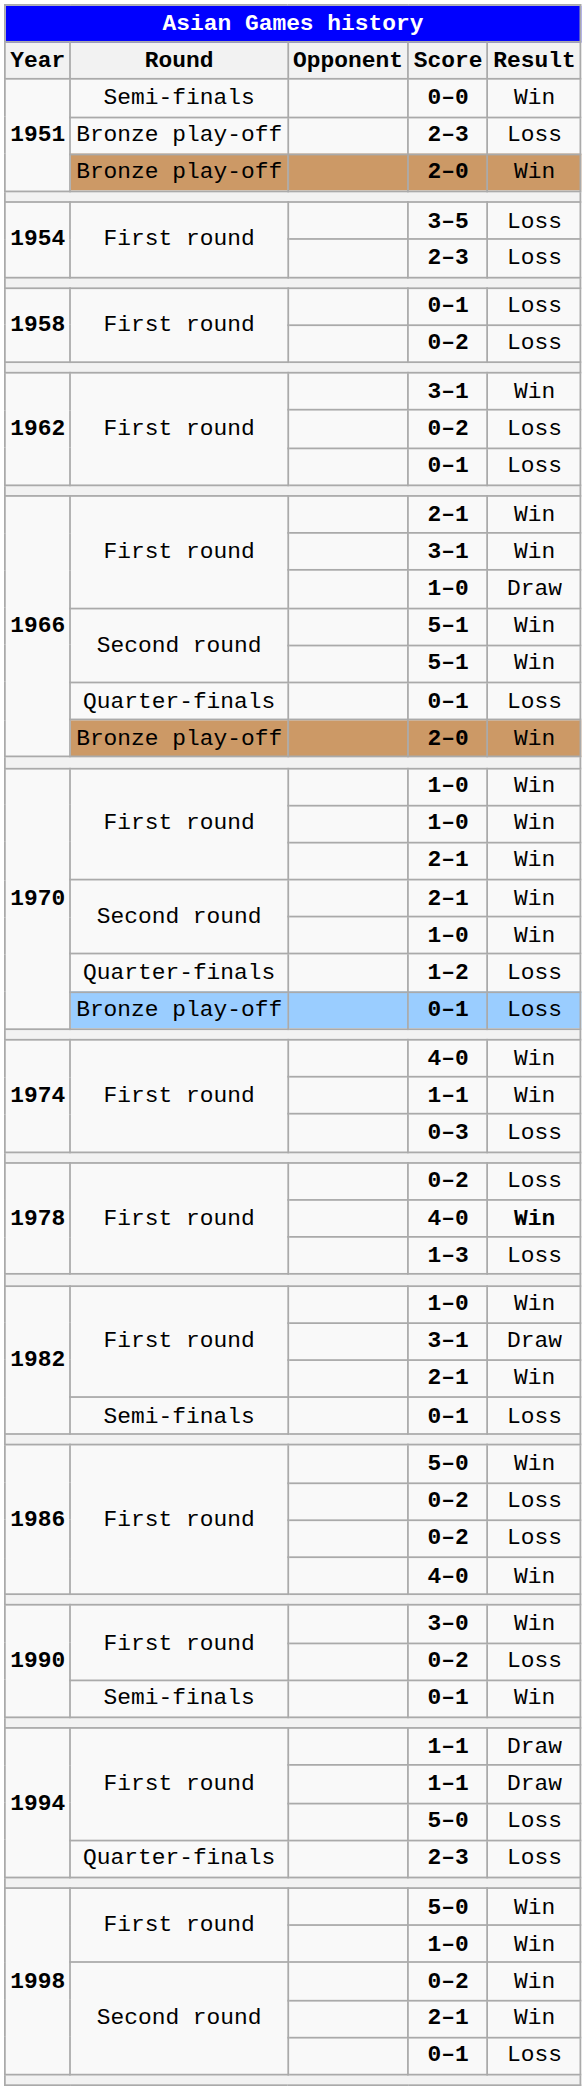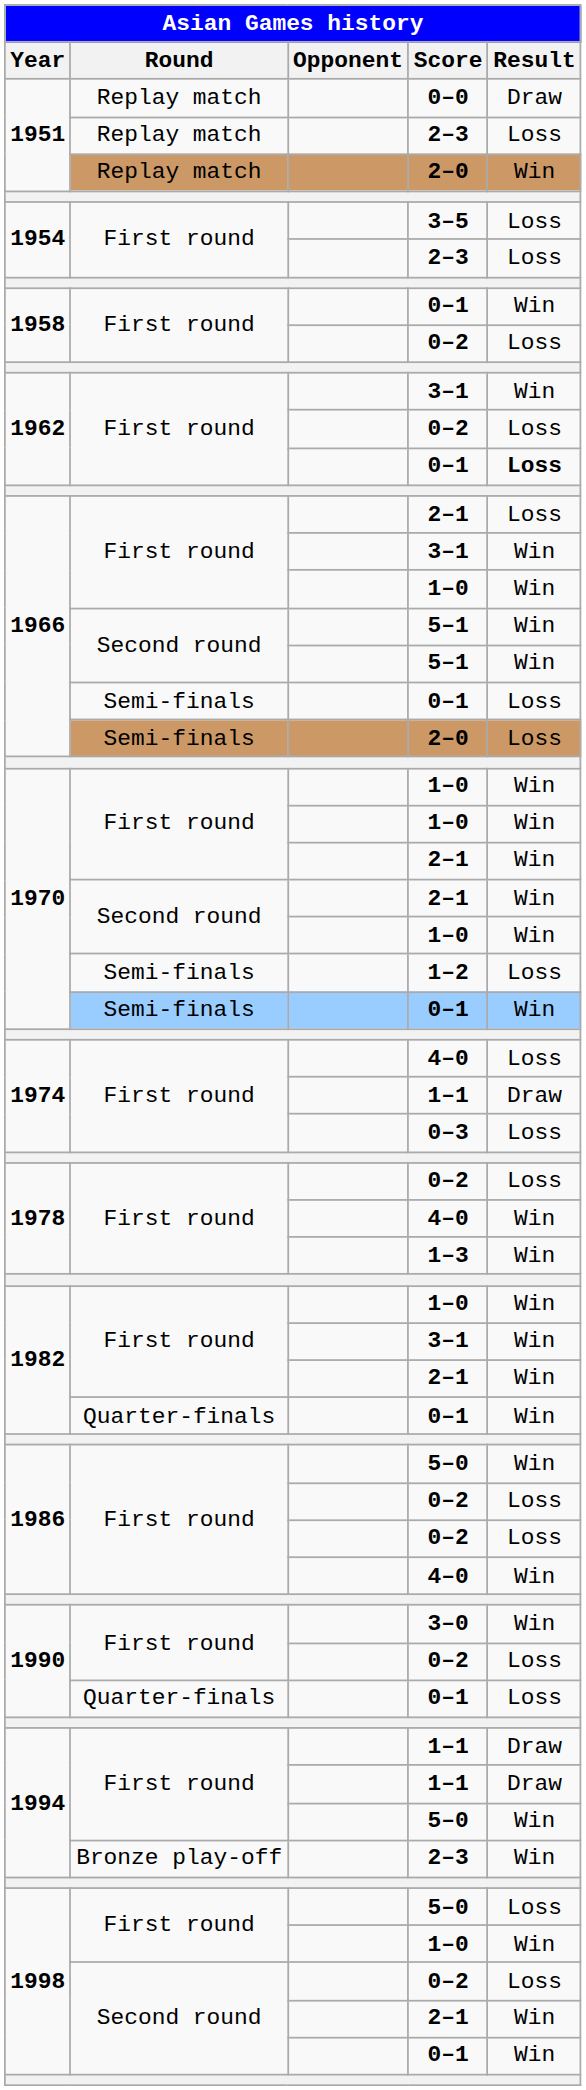 <table class="wikitable collapsible collapsed" style="text-align:center">
 <tr>
 <th colspan="5"style="background:blue;color:white">Asian Games history</th>
 </tr>
 <tr>
 <th>Year</th>
 <th>Round</th>
 <th>Opponent</th>
 <th>Score</th>
 <th>Result</th>
 </tr>
 <tr>
 <td rowspan="3"><strong>1951</strong></td>
-<td>Semi-finals</td>
+<td>Replay match</td>
 <td style="text-align:left;"></td>
 <td><strong>0–0</strong></td>
-<td>Win</td>
+<td>Draw</td>
 </tr>
 <tr>
-<td>Bronze play-off</td>
+<td>Replay match</td>
 <td style="text-align:left;"></td>
 <td><strong>2–3</strong></td>
 <td>Loss</td>
 </tr>
 <tr style="background:#C96;">
-<td>Bronze play-off</td>
+<td>Replay match</td>
 <td align="left"></td>
 <td><strong>2–0</strong></td>
 <td>Win</td>
 </tr>
 <tr>
 <th colspan="5"></th>
 </tr>
 <tr>
 <td rowspan="2"><strong>1954</strong></td>
 <td rowspan="2">First round</td>
 <td style="text-align:left;"></td>
 <td><strong>3–5</strong></td>
 <td>Loss</td>
 </tr>
 <tr>
 <td style="text-align:left;"></td>
 <td><strong>2–3</strong></td>
 <td>Loss</td>
 </tr>
 <tr>
 <th colspan="5"></th>
 </tr>
 <tr>
 <td rowspan="2"><strong>1958</strong></td>
 <td rowspan="2">First round</td>
 <td style="text-align:left;"></td>
 <td><strong>0–1</strong></td>
-<td>Loss</td>
+<td>Win</td>
 </tr>
 <tr>
 <td style="text-align:left;"></td>
 <td><strong>0–2</strong></td>
 <td>Loss</td>
 </tr>
 <tr>
 <th colspan="5"></th>
 </tr>
 <tr>
 <td rowspan="3"><strong>1962</strong></td>
 <td rowspan="3">First round</td>
 <td style="text-align:left;"></td>
 <td><strong>3–1</strong></td>
 <td>Win</td>
 </tr>
 <tr>
 <td style="text-align:left;"></td>
 <td><strong>0–2</strong></td>
 <td>Loss</td>
 </tr>
 <tr>
 <td style="text-align:left;"></td>
 <td><strong>0–1</strong></td>
-<td>Loss</td>
+<td><strong>Loss</strong></td>
 </tr>
 <tr>
 <th colspan="5"></th>
 </tr>
 <tr>
 <td rowspan="7"><strong>1966</strong></td>
 <td rowspan="3">First round</td>
 <td style="text-align:left;"></td>
 <td><strong>2–1</strong></td>
-<td>Win</td>
+<td>Loss</td>
 </tr>
 <tr>
 <td style="text-align:left;"></td>
 <td><strong>3–1</strong></td>
 <td>Win</td>
 </tr>
 <tr>
 <td style="text-align:left;"></td>
 <td><strong>1–0</strong></td>
-<td>Draw</td>
+<td>Win</td>
 </tr>
 <tr>
 <td rowspan="2">Second round</td>
 <td style="text-align:left;"></td>
 <td><strong>5–1</strong></td>
 <td>Win</td>
 </tr>
 <tr>
 <td style="text-align:left;"></td>
 <td><strong>5–1</strong></td>
 <td>Win</td>
 </tr>
 <tr>
-<td>Quarter-finals</td>
+<td>Semi-finals</td>
 <td style="text-align:left;"></td>
 <td><strong>0–1</strong></td>
 <td>Loss</td>
 </tr>
 <tr style="background:#C96;">
-<td>Bronze play-off</td>
+<td>Semi-finals</td>
 <td style="text-align:left;"></td>
 <td><strong>2–0</strong></td>
-<td>Win</td>
+<td>Loss</td>
 </tr>
 <tr>
 <th colspan="5"></th>
 </tr>
 <tr>
 <td rowspan="7"><strong>1970</strong></td>
 <td rowspan="3">First round</td>
 <td style="text-align:left;"></td>
 <td><strong>1–0</strong></td>
 <td>Win</td>
 </tr>
 <tr>
 <td style="text-align:left;"></td>
 <td><strong>1–0</strong></td>
 <td>Win</td>
 </tr>
 <tr>
 <td style="text-align:left;"></td>
 <td><strong>2–1</strong></td>
 <td>Win</td>
 </tr>
 <tr>
 <td rowspan="2">Second round</td>
 <td style="text-align:left;"></td>
 <td><strong>2–1</strong></td>
 <td>Win</td>
 </tr>
 <tr>
 <td style="text-align:left;"></td>
 <td><strong>1–0</strong></td>
 <td>Win</td>
 </tr>
 <tr>
-<td>Quarter-finals</td>
+<td>Semi-finals</td>
 <td style="text-align:left;"></td>
 <td><strong>1–2</strong></td>
 <td>Loss</td>
 </tr>
 <tr style="background:#9ACDFF;">
-<td>Bronze play-off</td>
+<td>Semi-finals</td>
 <td style="text-align:left;"></td>
 <td><strong>0–1</strong></td>
-<td>Loss</td>
+<td>Win</td>
 </tr>
 <tr>
 <th colspan="5"></th>
 </tr>
 <tr>
 <td rowspan="3"><strong>1974</strong></td>
 <td rowspan="3">First round</td>
 <td style="text-align:left;"></td>
 <td><strong>4–0</strong></td>
-<td>Win</td>
+<td>Loss</td>
 </tr>
 <tr>
 <td style="text-align:left;"></td>
 <td><strong>1–1</strong></td>
-<td>Win</td>
+<td>Draw</td>
 </tr>
 <tr>
 <td style="text-align:left;"></td>
 <td><strong>0–3</strong></td>
 <td>Loss</td>
 </tr>
 <tr>
 <th colspan="5"></th>
 </tr>
 <tr>
 <td rowspan="3"><strong>1978</strong></td>
 <td rowspan="3">First round</td>
 <td style="text-align:left;"></td>
 <td><strong>0–2</strong></td>
 <td>Loss</td>
 </tr>
 <tr>
 <td style="text-align:left;"></td>
 <td><strong>4–0</strong></td>
-<td><strong>Win</strong></td>
+<td>Win</td>
 </tr>
 <tr>
 <td style="text-align:left;"></td>
 <td><strong>1–3</strong></td>
-<td>Loss</td>
+<td>Win</td>
 </tr>
 <tr>
 <th colspan="5"></th>
 </tr>
 <tr>
 <td rowspan="4"><strong>1982</strong></td>
 <td rowspan="3">First round</td>
 <td style="text-align:left;"></td>
 <td><strong>1–0</strong></td>
 <td>Win</td>
 </tr>
 <tr>
 <td style="text-align:left;"></td>
 <td><strong>3–1</strong></td>
-<td>Draw</td>
+<td>Win</td>
 </tr>
 <tr>
 <td style="text-align:left;"></td>
 <td><strong>2–1</strong></td>
 <td>Win</td>
 </tr>
 <tr>
-<td>Semi-finals</td>
+<td>Quarter-finals</td>
 <td style="text-align:left;"></td>
 <td><strong>0–1</strong></td>
-<td>Loss</td>
+<td>Win</td>
 </tr>
 <tr>
 <th colspan="5"></th>
 </tr>
 <tr>
 <td rowspan="4"><strong>1986</strong></td>
 <td rowspan="4">First round</td>
 <td style="text-align:left;"></td>
 <td><strong>5–0</strong></td>
 <td>Win</td>
 </tr>
 <tr>
 <td style="text-align:left;"></td>
 <td><strong>0–2</strong></td>
 <td>Loss</td>
 </tr>
 <tr>
 <td style="text-align:left;"></td>
 <td><strong>0–2</strong></td>
 <td>Loss</td>
 </tr>
 <tr>
 <td style="text-align:left;"></td>
 <td><strong>4–0</strong></td>
 <td>Win</td>
 </tr>
 <tr>
 <th colspan="5"></th>
 </tr>
 <tr>
 <td rowspan="3"><strong>1990</strong></td>
 <td rowspan="2">First round</td>
 <td style="text-align:left;"></td>
 <td><strong>3–0</strong></td>
 <td>Win</td>
 </tr>
 <tr>
 <td style="text-align:left;"></td>
 <td><strong>0–2</strong></td>
 <td>Loss</td>
 </tr>
 <tr>
-<td>Semi-finals</td>
+<td>Quarter-finals</td>
 <td style="text-align:left;"></td>
 <td><strong>0–1</strong></td>
-<td>Win</td>
+<td>Loss</td>
 </tr>
 <tr>
 <th colspan="5"></th>
 </tr>
 <tr>
 <td rowspan="4"><strong>1994</strong></td>
 <td rowspan="3">First round</td>
 <td style="text-align:left;"></td>
 <td><strong>1–1</strong></td>
 <td>Draw</td>
 </tr>
 <tr>
 <td style="text-align:left;"></td>
 <td><strong>1–1</strong></td>
 <td>Draw</td>
 </tr>
 <tr>
 <td style="text-align:left;"></td>
 <td><strong>5–0</strong></td>
-<td>Loss</td>
+<td>Win</td>
 </tr>
 <tr>
-<td>Quarter-finals</td>
+<td>Bronze play-off</td>
 <td style="text-align:left;"></td>
 <td><strong>2–3</strong></td>
-<td>Loss</td>
+<td>Win</td>
 </tr>
 <tr>
 <th colspan="5"></th>
 </tr>
 <tr>
 <td rowspan="5"><strong>1998</strong></td>
 <td rowspan="2">First round</td>
 <td style="text-align:left;"></td>
 <td><strong>5–0</strong></td>
-<td>Win</td>
+<td>Loss</td>
 </tr>
 <tr>
 <td style="text-align:left;"></td>
 <td><strong>1–0</strong></td>
 <td>Win</td>
 </tr>
 <tr>
 <td rowspan="3">Second round</td>
 <td style="text-align:left;"></td>
 <td><strong>0–2</strong></td>
-<td>Win</td>
+<td>Loss</td>
 </tr>
 <tr>
 <td style="text-align:left;"></td>
 <td><strong>2–1</strong></td>
 <td>Win</td>
 </tr>
 <tr>
 <td style="text-align:left;"></td>
 <td><strong>0–1</strong></td>
-<td>Loss</td>
+<td>Win</td>
 </tr>
 <tr>
 <th colspan="5"></th>
 </tr>
 </table>
